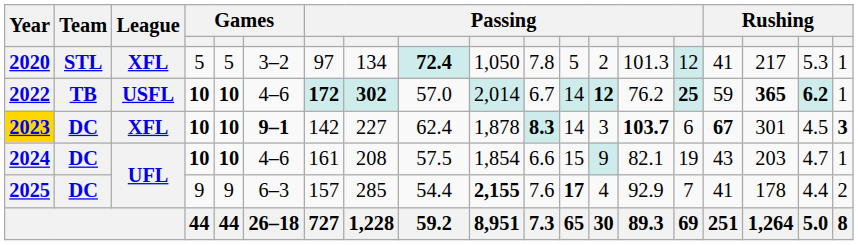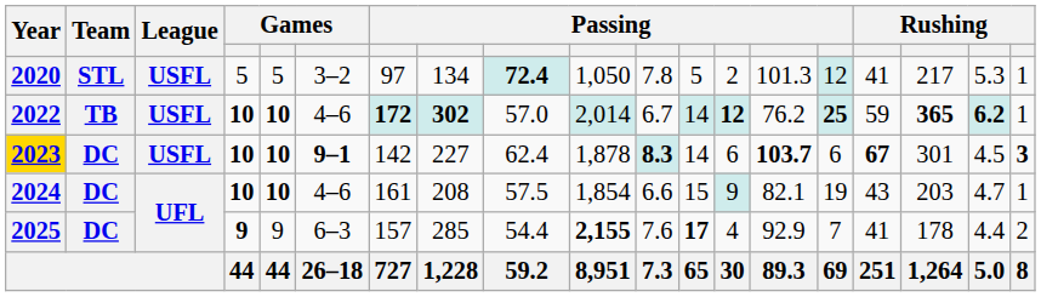 <table class="wikitable" style="text-align:center;">
 <tr>
 <th rowspan="2">Year</th>
 <th rowspan="2">Team</th>
 <th rowspan="2">League</th>
 <th colspan="3">Games</th>
 <th colspan="9">Passing</th>
 <th colspan="4">Rushing</th>
 </tr>
 <tr>
 <th></th>
 <th></th>
 <th></th>
 <th></th>
 <th></th>
 <th></th>
 <th></th>
 <th></th>
 <th></th>
 <th></th>
 <th></th>
 <th></th>
 <th></th>
 <th></th>
 <th></th>
 <th></th>
 </tr>
 <tr>
 <th><a href='#'>2020</a></th>
 <th><a href='#'>STL</a></th>
-<th><a href='#'>XFL</a></th>
+<th><a href='#'>USFL</a></th>
 <td>5</td>
 <td>5</td>
 <td>3–2</td>
 <td>97</td>
 <td>134</td>
 <td style="background:#cfecec; width:3em;"><strong>72.4</strong></td>
 <td>1,050</td>
 <td>7.8</td>
 <td>5</td>
 <td>2</td>
 <td>101.3</td>
 <td style="background:#cfecec;">12</td>
 <td>41</td>
 <td>217</td>
 <td>5.3</td>
 <td>1</td>
 </tr>
 <tr>
 <th><a href='#'>2022</a></th>
 <th><a href='#'>TB</a></th>
 <th><a href='#'>USFL</a></th>
 <td><strong>10</strong></td>
 <td><strong>10</strong></td>
 <td>4–6</td>
 <td style="background:#cfecec;"><strong>172</strong></td>
 <td style="background:#cfecec;"><strong>302</strong></td>
 <td>57.0</td>
 <td style="background:#cfecec;">2,014</td>
 <td>6.7</td>
 <td style="background:#cfecec;">14</td>
 <td style="background:#cfecec;"><strong>12</strong></td>
 <td>76.2</td>
 <td style="background:#cfecec;"><strong>25</strong></td>
 <td>59</td>
 <td><strong>365</strong></td>
 <td style="background:#cfecec;"><strong>6.2</strong></td>
 <td>1</td>
 </tr>
 <tr>
 <th style="background:#ffd700;"><a href='#'>2023</a></th>
 <th><a href='#'>DC</a></th>
-<th><a href='#'>XFL</a></th>
+<th><a href='#'>USFL</a></th>
 <td><strong>10</strong></td>
 <td><strong>10</strong></td>
 <td><strong>9–1</strong></td>
 <td>142</td>
 <td>227</td>
 <td>62.4</td>
 <td>1,878</td>
 <td style="background:#cfecec;"><strong>8.3</strong></td>
 <td>14</td>
-<td>3</td>
+<td>6</td>
 <td><strong>103.7</strong></td>
 <td>6</td>
 <td><strong>67</strong></td>
 <td>301</td>
 <td>4.5</td>
 <td><strong>3</strong></td>
 </tr>
 <tr>
 <th><a href='#'>2024</a></th>
 <th><a href='#'>DC</a></th>
 <th rowspan="2"><a href='#'>UFL</a></th>
 <td><strong>10</strong></td>
 <td><strong>10</strong></td>
 <td>4–6</td>
 <td>161</td>
 <td>208</td>
 <td>57.5</td>
 <td>1,854</td>
 <td>6.6</td>
 <td>15</td>
 <td style="background:#cfecec;">9</td>
 <td>82.1</td>
 <td>19</td>
 <td>43</td>
 <td>203</td>
 <td>4.7</td>
 <td>1</td>
 </tr>
 <tr>
 <th><a href='#'>2025</a></th>
 <th><a href='#'>DC</a></th>
-<td>9</td>
+<td><strong>9</strong></td>
 <td>9</td>
 <td>6–3</td>
 <td>157</td>
 <td>285</td>
 <td>54.4</td>
 <td><strong>2,155</strong></td>
 <td>7.6</td>
 <td><strong>17</strong></td>
 <td>4</td>
 <td>92.9</td>
 <td>7</td>
 <td>41</td>
 <td>178</td>
 <td>4.4</td>
 <td>2</td>
 </tr>
 <tr>
 <th colspan="3"></th>
 <th>44</th>
 <th>44</th>
 <th>26–18</th>
 <th>727</th>
 <th>1,228</th>
 <th>59.2</th>
 <th>8,951</th>
 <th>7.3</th>
 <th>65</th>
 <th>30</th>
 <th>89.3</th>
 <th>69</th>
 <th>251</th>
 <th>1,264</th>
 <th>5.0</th>
 <th>8</th>
 </tr>
 </table>
